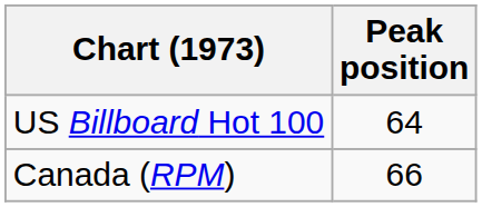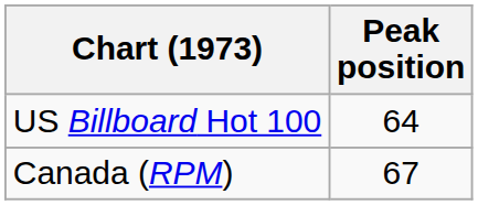 <table class="wikitable sortable" border="1">
 <tr>
 <th>Chart (1973)</th>
 <th>Peak<br>position</th>
 </tr>
 <tr>
 <td>US <a href='#'><em>Billboard</em> Hot 100</a></td>
 <td style="text-align:center;">64</td>
 </tr>
 <tr>
 <td>Canada (<em><a href='#'>RPM</a></em>)</td>
-<td style="text-align:center;">66</td>
+<td style="text-align:center;">67</td>
 </tr>
 </table>
